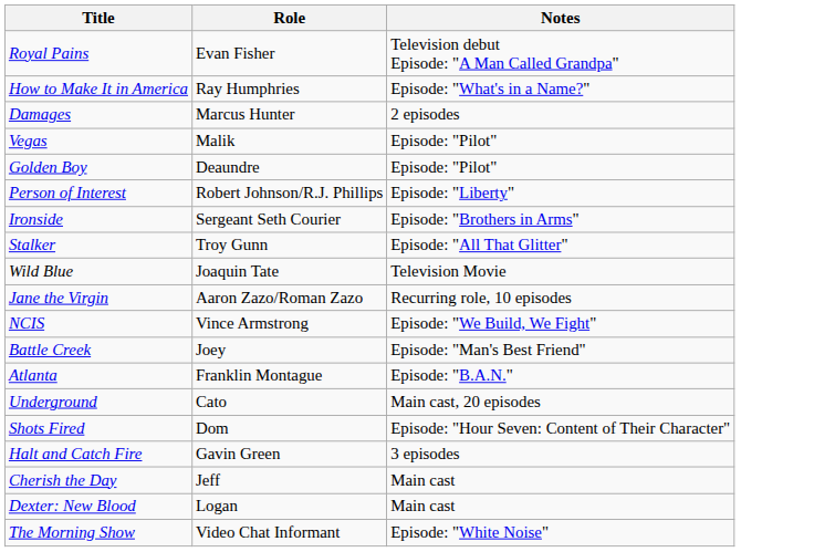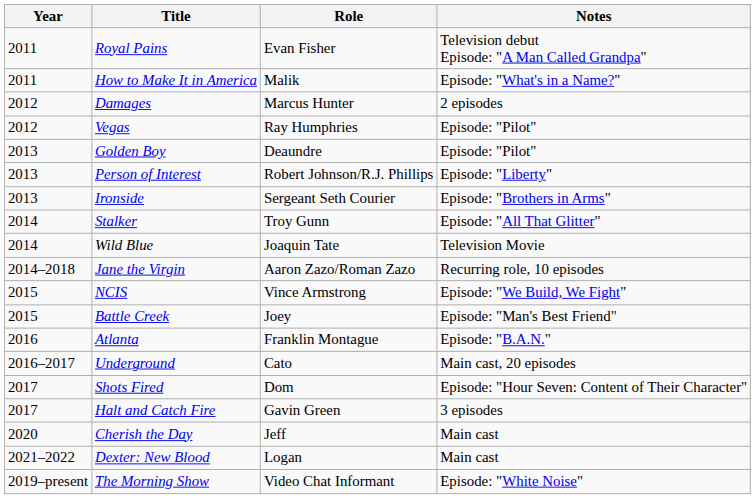 <table class="wikitable">
 <tr>
+<th>Year</th>
 <th>Title</th>
 <th>Role</th>
 <th>Notes</th>
 </tr>
 <tr>
+<td>2011</td>
 <td><em><a href='#'>Royal Pains</a></em></td>
 <td>Evan Fisher</td>
 <td>Television debut<br>Episode: "<a href='#'>A Man Called Grandpa</a>"</td>
 </tr>
 <tr>
+<td>2011</td>
 <td><em><a href='#'>How to Make It in America</a></em></td>
-<td>Ray Humphries</td>
+<td>Malik</td>
 <td>Episode: "<a href='#'>What's in a Name?</a>"</td>
 </tr>
 <tr>
+<td>2012</td>
 <td><em><a href='#'>Damages</a></em></td>
 <td>Marcus Hunter</td>
 <td>2 episodes</td>
 </tr>
 <tr>
+<td>2012</td>
 <td><em><a href='#'>Vegas</a></em></td>
-<td>Malik</td>
+<td>Ray Humphries</td>
 <td>Episode: "Pilot"</td>
 </tr>
 <tr>
+<td>2013</td>
 <td><em><a href='#'>Golden Boy</a></em></td>
 <td>Deaundre</td>
 <td>Episode: "Pilot"</td>
 </tr>
 <tr>
+<td>2013</td>
 <td><em><a href='#'>Person of Interest</a></em></td>
 <td>Robert Johnson/R.J. Phillips</td>
 <td>Episode: "<a href='#'>Liberty</a>"</td>
 </tr>
 <tr>
+<td>2013</td>
 <td><em><a href='#'>Ironside</a></em></td>
 <td>Sergeant Seth Courier</td>
 <td>Episode: "<a href='#'>Brothers in Arms</a>"</td>
 </tr>
 <tr>
+<td>2014</td>
 <td><em><a href='#'>Stalker</a></em></td>
 <td>Troy Gunn</td>
 <td>Episode: "<a href='#'>All That Glitter</a>"</td>
 </tr>
 <tr>
+<td>2014</td>
 <td><em>Wild Blue</em></td>
 <td>Joaquin Tate</td>
 <td>Television Movie</td>
 </tr>
 <tr>
+<td>2014–2018</td>
 <td><em><a href='#'>Jane the Virgin</a></em></td>
 <td>Aaron Zazo/Roman Zazo</td>
 <td>Recurring role, 10 episodes</td>
 </tr>
 <tr>
+<td>2015</td>
 <td><em><a href='#'>NCIS</a></em></td>
 <td>Vince Armstrong</td>
 <td>Episode: "<a href='#'>We Build, We Fight</a>"</td>
 </tr>
 <tr>
+<td>2015</td>
 <td><em><a href='#'>Battle Creek</a></em></td>
 <td>Joey</td>
 <td>Episode: "Man's Best Friend"</td>
 </tr>
 <tr>
+<td>2016</td>
 <td><em><a href='#'>Atlanta</a></em></td>
 <td>Franklin Montague</td>
 <td>Episode: "<a href='#'>B.A.N.</a>"</td>
 </tr>
 <tr>
+<td>2016–2017</td>
 <td><em><a href='#'>Underground</a></em></td>
 <td>Cato</td>
 <td>Main cast, 20 episodes</td>
 </tr>
 <tr>
+<td>2017</td>
 <td><em><a href='#'>Shots Fired</a></em></td>
 <td>Dom</td>
 <td>Episode: "Hour Seven: Content of Their Character"</td>
 </tr>
 <tr>
+<td>2017</td>
 <td><em><a href='#'>Halt and Catch Fire</a></em></td>
 <td>Gavin Green</td>
 <td>3 episodes</td>
 </tr>
 <tr>
+<td>2020</td>
 <td><em><a href='#'>Cherish the Day</a></em></td>
 <td>Jeff</td>
 <td>Main cast</td>
 </tr>
 <tr>
+<td>2021–2022</td>
 <td><em><a href='#'>Dexter: New Blood</a></em></td>
 <td>Logan</td>
 <td>Main cast</td>
 </tr>
 <tr>
+<td>2019–present</td>
 <td><em><a href='#'>The Morning Show</a></em></td>
 <td>Video Chat Informant</td>
 <td>Episode: "<a href='#'>White Noise</a>"</td>
 </tr>
 </table>
